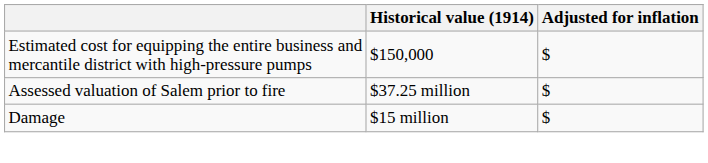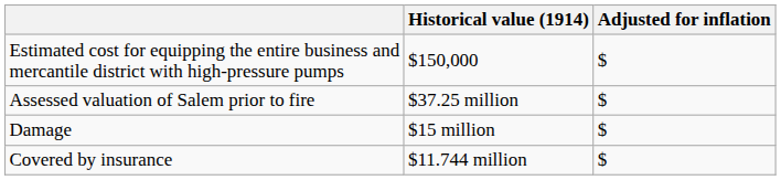 <table class="wikitable">
 <tr>
 <th></th>
 <th>Historical value (1914)</th>
 <th>Adjusted for inflation</th>
 </tr>
 <tr>
 <td>Estimated cost for equipping the entire business and<br>mercantile district with high-pressure pumps</td>
 <td>$150,000</td>
 <td>$</td>
 </tr>
 <tr>
 <td>Assessed valuation of Salem prior to fire</td>
 <td>$37.25 million</td>
 <td>$</td>
 </tr>
 <tr>
 <td>Damage</td>
 <td>$15 million</td>
 <td>$</td>
 </tr>
+<tr>
+<td>Covered by insurance</td>
+<td>$11.744 million</td>
+<td>$</td>
+</tr>
 </table>
